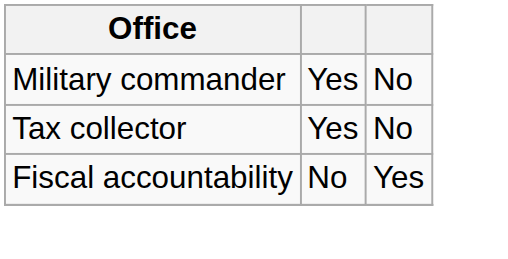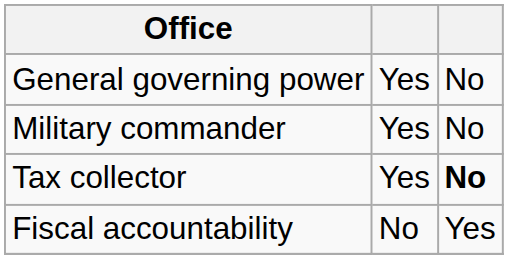 <table class="wikitable">
 <tr>
 <th>Office</th>
 <th></th>
 <th></th>
+</tr>
+<tr>
+<td>General governing power</td>
+<td>Yes</td>
+<td>No</td>
 </tr>
 <tr>
 <td>Military commander</td>
 <td>Yes</td>
 <td>No</td>
 </tr>
 <tr>
 <td>Tax collector</td>
 <td>Yes</td>
-<td>No</td>
+<td><strong>No</strong></td>
 </tr>
 <tr>
 <td>Fiscal accountability</td>
 <td>No</td>
 <td>Yes</td>
 </tr>
 <tr>
 </tr>
 </table>
